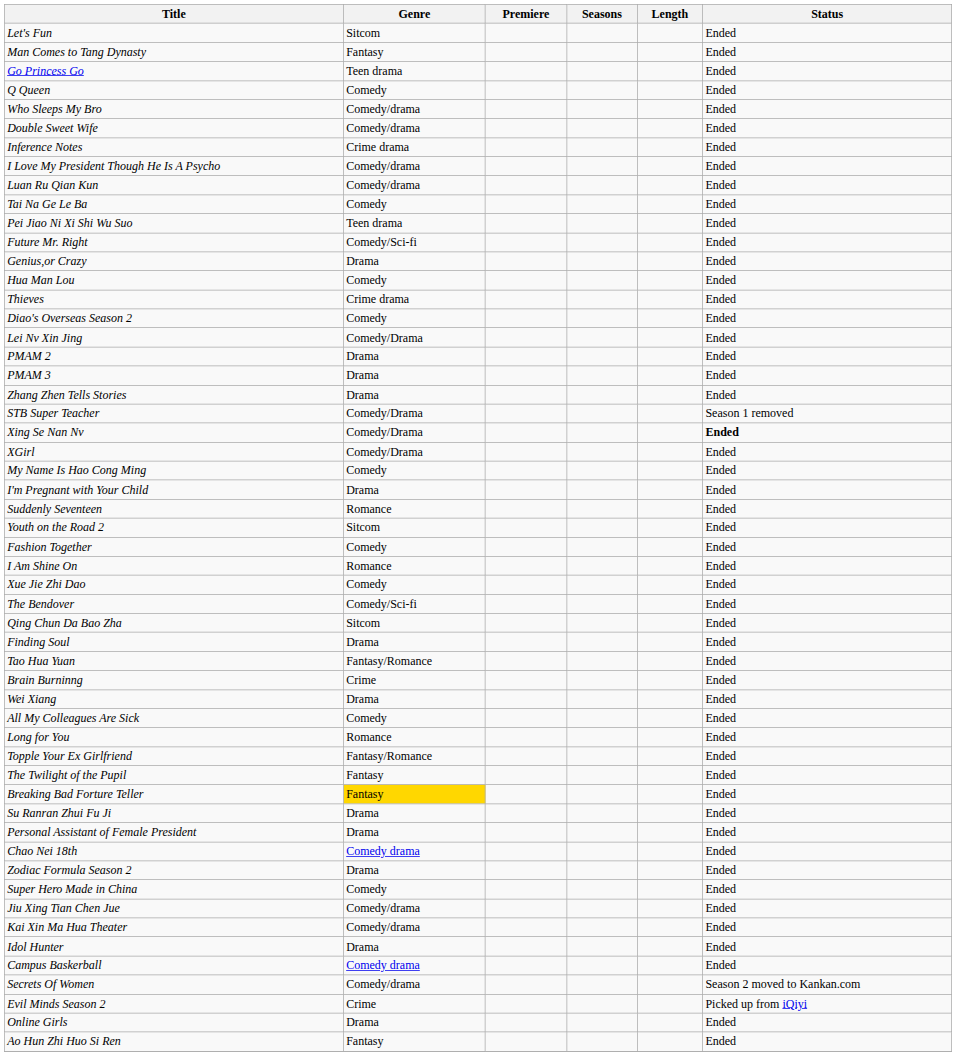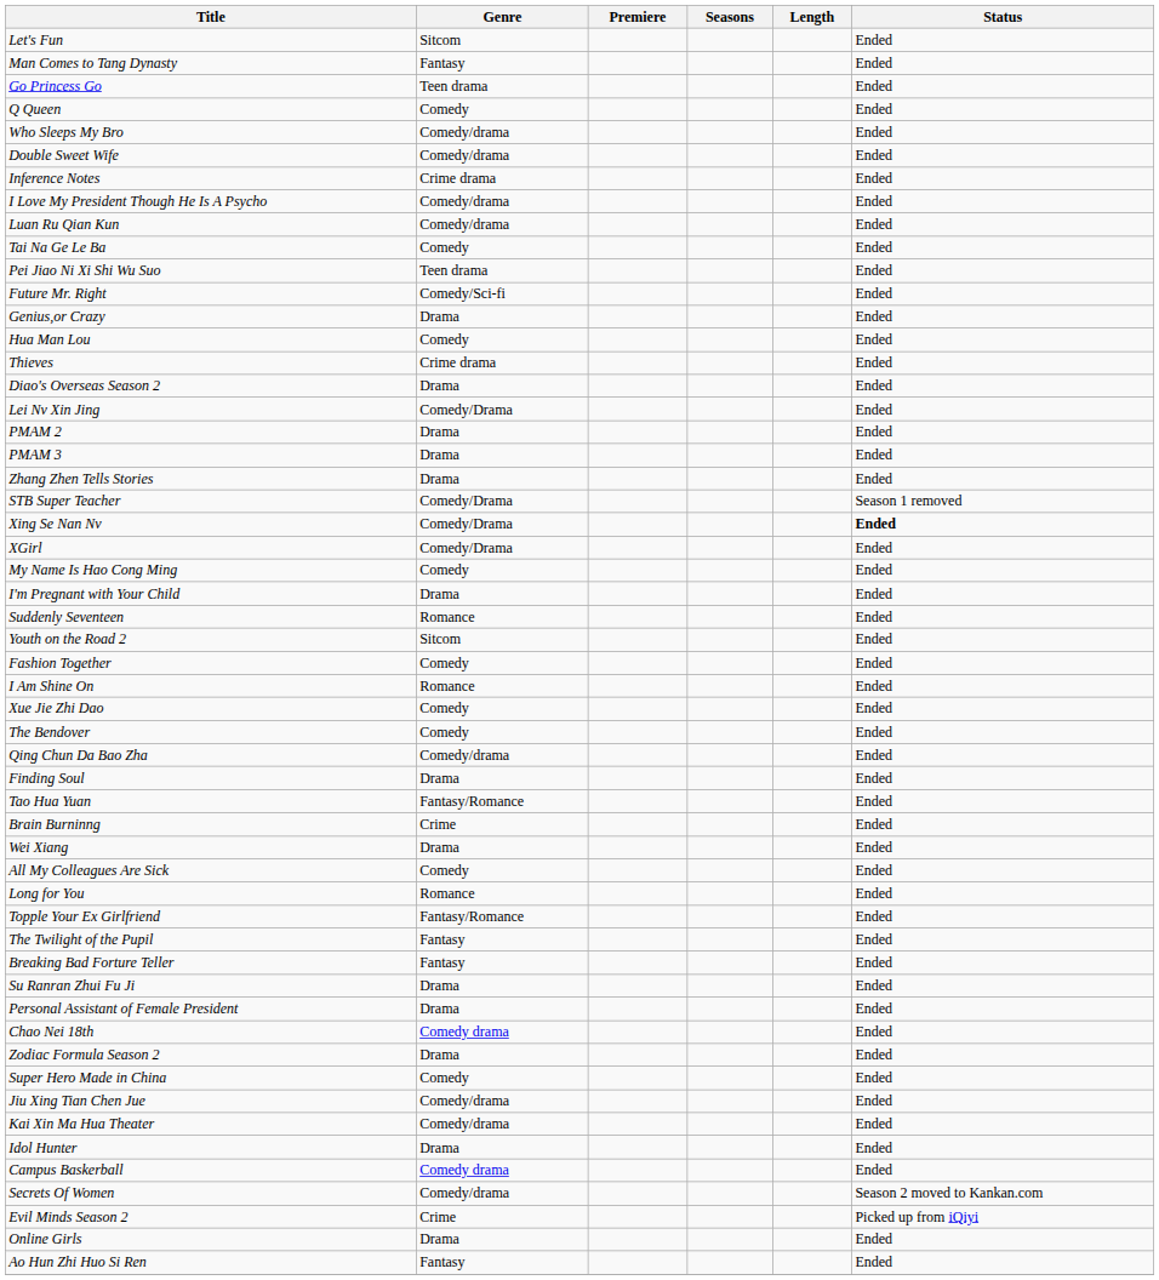 <table class="wikitable sortable" style="width:100%" id="dramashows">
 <tr>
 <th>Title</th>
 <th>Genre</th>
 <th>Premiere</th>
 <th>Seasons</th>
 <th>Length</th>
 <th>Status</th>
 </tr>
 <tr>
 <td><em>Let's Fun</em></td>
 <td>Sitcom</td>
 <td></td>
 <td></td>
 <td></td>
 <td>Ended</td>
 </tr>
 <tr>
 <td><em>Man Comes to Tang Dynasty</em></td>
 <td>Fantasy</td>
 <td></td>
 <td></td>
 <td></td>
 <td>Ended</td>
 </tr>
 <tr>
 <td><em><a href='#'>Go Princess Go</a></em></td>
 <td>Teen drama</td>
 <td></td>
 <td></td>
 <td></td>
 <td>Ended</td>
 </tr>
 <tr>
 <td><em>Q Queen</em></td>
 <td>Comedy</td>
 <td></td>
 <td></td>
 <td></td>
 <td>Ended</td>
 </tr>
 <tr>
 <td><em>Who Sleeps My Bro</em></td>
 <td>Comedy/drama</td>
 <td></td>
 <td></td>
 <td></td>
 <td>Ended</td>
 </tr>
 <tr>
 <td><em>Double Sweet Wife</em></td>
 <td>Comedy/drama</td>
 <td></td>
 <td></td>
 <td></td>
 <td>Ended</td>
 </tr>
 <tr>
 <td><em>Inference Notes</em></td>
 <td>Crime drama</td>
 <td></td>
 <td></td>
 <td></td>
 <td>Ended</td>
 </tr>
 <tr>
 <td><em>I Love My President Though He Is A Psycho</em></td>
 <td>Comedy/drama</td>
 <td></td>
 <td></td>
 <td></td>
 <td>Ended</td>
 </tr>
 <tr>
 <td><em>Luan Ru Qian Kun</em></td>
 <td>Comedy/drama</td>
 <td></td>
 <td></td>
 <td></td>
 <td>Ended</td>
 </tr>
 <tr>
 <td><em>Tai Na Ge Le Ba</em></td>
 <td>Comedy</td>
 <td></td>
 <td></td>
 <td></td>
 <td>Ended</td>
 </tr>
 <tr>
 <td><em>Pei Jiao Ni Xi Shi Wu Suo</em></td>
 <td>Teen drama</td>
 <td></td>
 <td></td>
 <td></td>
 <td>Ended</td>
 </tr>
 <tr>
 <td><em>Future Mr. Right</em></td>
 <td>Comedy/Sci-fi</td>
 <td></td>
 <td></td>
 <td></td>
 <td>Ended</td>
 </tr>
 <tr>
 <td><em>Genius,or Crazy</em></td>
 <td>Drama</td>
 <td></td>
 <td></td>
 <td></td>
 <td>Ended</td>
 </tr>
 <tr>
 <td><em>Hua Man Lou</em></td>
 <td>Comedy</td>
 <td></td>
 <td></td>
 <td></td>
 <td>Ended</td>
 </tr>
 <tr>
 <td><em>Thieves</em></td>
 <td>Crime drama</td>
 <td></td>
 <td></td>
 <td></td>
 <td>Ended</td>
 </tr>
 <tr>
 <td><em>Diao's Overseas Season 2</em> </td>
-<td>Comedy</td>
+<td>Drama</td>
 <td></td>
 <td></td>
 <td></td>
 <td>Ended</td>
 </tr>
 <tr>
 <td><em>Lei Nv Xin Jing</em></td>
 <td>Comedy/Drama</td>
 <td></td>
 <td></td>
 <td></td>
 <td>Ended</td>
 </tr>
 <tr>
 <td><em>PMAM 2</em></td>
 <td>Drama</td>
 <td></td>
 <td></td>
 <td></td>
 <td>Ended</td>
 </tr>
 <tr>
 <td><em>PMAM 3</em></td>
 <td>Drama</td>
 <td></td>
 <td></td>
 <td></td>
 <td>Ended</td>
 </tr>
 <tr>
 <td><em>Zhang Zhen Tells Stories</em></td>
 <td>Drama</td>
 <td></td>
 <td></td>
 <td></td>
 <td>Ended</td>
 </tr>
 <tr>
 <td><em>STB Super Teacher</em></td>
 <td>Comedy/Drama</td>
 <td></td>
 <td></td>
 <td></td>
 <td>Season 1 removed</td>
 </tr>
 <tr>
 <td><em>Xing Se Nan Nv</em></td>
 <td>Comedy/Drama</td>
 <td></td>
 <td></td>
 <td></td>
 <td><strong>Ended</strong></td>
 </tr>
 <tr>
 <td><em>XGirl</em></td>
 <td>Comedy/Drama</td>
 <td></td>
 <td></td>
 <td></td>
 <td>Ended</td>
 </tr>
 <tr>
 <td><em>My Name Is Hao Cong Ming</em></td>
 <td>Comedy</td>
 <td></td>
 <td></td>
 <td></td>
 <td>Ended</td>
 </tr>
 <tr>
 <td><em>I'm Pregnant with Your Child</em></td>
 <td>Drama</td>
 <td></td>
 <td></td>
 <td></td>
 <td>Ended</td>
 </tr>
 <tr>
 <td><em>Suddenly Seventeen</em></td>
 <td>Romance</td>
 <td></td>
 <td></td>
 <td></td>
 <td>Ended</td>
 </tr>
 <tr>
 <td><em>Youth on the Road 2</em></td>
 <td>Sitcom</td>
 <td></td>
 <td></td>
 <td></td>
 <td>Ended</td>
 </tr>
 <tr>
 <td><em>Fashion Together</em></td>
 <td>Comedy</td>
 <td></td>
 <td></td>
 <td></td>
 <td>Ended</td>
 </tr>
 <tr>
 <td><em>I Am Shine On</em></td>
 <td>Romance</td>
 <td></td>
 <td></td>
 <td></td>
 <td>Ended</td>
 </tr>
 <tr>
 <td><em>Xue Jie Zhi Dao</em></td>
 <td>Comedy</td>
 <td></td>
 <td></td>
 <td></td>
 <td>Ended</td>
 </tr>
 <tr>
 <td><em>The Bendover</em></td>
-<td>Comedy/Sci-fi</td>
+<td>Comedy</td>
 <td></td>
 <td></td>
 <td></td>
 <td>Ended</td>
 </tr>
 <tr>
 <td><em>Qing Chun Da Bao Zha</em></td>
-<td>Sitcom</td>
+<td>Comedy/drama</td>
 <td></td>
 <td></td>
 <td></td>
 <td>Ended</td>
 </tr>
 <tr>
 <td><em>Finding Soul</em></td>
 <td>Drama</td>
 <td></td>
 <td></td>
 <td></td>
 <td>Ended</td>
 </tr>
 <tr>
 <td><em>Tao Hua Yuan</em></td>
 <td>Fantasy/Romance</td>
 <td></td>
 <td></td>
 <td></td>
 <td>Ended</td>
 </tr>
 <tr>
 <td><em>Brain Burninng</em></td>
 <td>Crime</td>
 <td></td>
 <td></td>
 <td></td>
 <td>Ended</td>
 </tr>
 <tr>
 <td><em>Wei Xiang</em></td>
 <td>Drama</td>
 <td></td>
 <td></td>
 <td></td>
 <td>Ended</td>
 </tr>
 <tr>
 <td><em>All My Colleagues Are Sick</em></td>
 <td>Comedy</td>
 <td></td>
 <td></td>
 <td></td>
 <td>Ended</td>
 </tr>
 <tr>
 <td><em>Long for You</em></td>
 <td>Romance</td>
 <td></td>
 <td></td>
 <td></td>
 <td>Ended</td>
 </tr>
 <tr>
 <td><em>Topple Your Ex Girlfriend</em></td>
 <td>Fantasy/Romance</td>
 <td></td>
 <td></td>
 <td></td>
 <td>Ended</td>
 </tr>
 <tr>
 <td><em>The Twilight of the Pupil</em></td>
 <td>Fantasy</td>
 <td></td>
 <td></td>
 <td></td>
 <td>Ended</td>
 </tr>
 <tr>
 <td><em>Breaking Bad Forture Teller</em></td>
-<td style="background: gold;">Fantasy</td>
+<td>Fantasy</td>
 <td></td>
 <td></td>
 <td></td>
 <td>Ended</td>
 </tr>
 <tr>
 <td><em>Su Ranran Zhui Fu Ji</em></td>
 <td>Drama</td>
 <td></td>
 <td></td>
 <td></td>
 <td>Ended</td>
 </tr>
 <tr>
 <td><em>Personal Assistant of Female President</em></td>
 <td>Drama</td>
 <td></td>
 <td></td>
 <td></td>
 <td>Ended</td>
 </tr>
 <tr>
 <td><em>Chao Nei 18th</em></td>
 <td><a href='#'>Comedy drama</a></td>
 <td></td>
 <td></td>
 <td></td>
 <td>Ended</td>
 </tr>
 <tr>
 <td><em>Zodiac Formula Season 2</em></td>
 <td>Drama</td>
 <td></td>
 <td></td>
 <td></td>
 <td>Ended</td>
 </tr>
 <tr>
 <td><em>Super Hero Made in China</em></td>
 <td>Comedy</td>
 <td></td>
 <td></td>
 <td></td>
 <td>Ended</td>
 </tr>
 <tr>
 <td><em>Jiu Xing Tian Chen Jue</em></td>
 <td>Comedy/drama</td>
 <td></td>
 <td></td>
 <td></td>
 <td>Ended</td>
 </tr>
 <tr>
 <td><em>Kai Xin Ma Hua Theater</em></td>
 <td>Comedy/drama</td>
 <td></td>
 <td></td>
 <td></td>
 <td>Ended</td>
 </tr>
 <tr>
 <td><em>Idol Hunter</em></td>
 <td>Drama</td>
 <td></td>
 <td></td>
 <td></td>
 <td>Ended</td>
 </tr>
 <tr>
 <td><em>Campus Baskerball</em></td>
 <td><a href='#'>Comedy drama</a></td>
 <td></td>
 <td></td>
 <td></td>
 <td>Ended</td>
 </tr>
 <tr>
 <td><em>Secrets Of Women</em></td>
 <td>Comedy/drama</td>
 <td></td>
 <td></td>
 <td></td>
 <td>Season 2 moved to Kankan.com</td>
 </tr>
 <tr>
 <td><em>Evil Minds Season 2</em></td>
 <td>Crime</td>
 <td></td>
 <td></td>
 <td></td>
 <td>Picked up from <a href='#'>iQiyi</a></td>
 </tr>
 <tr>
 <td><em>Online Girls</em></td>
 <td>Drama</td>
 <td></td>
 <td></td>
 <td></td>
 <td>Ended</td>
 </tr>
 <tr>
 <td><em>Ao Hun Zhi Huo Si Ren</em></td>
 <td>Fantasy</td>
 <td></td>
 <td></td>
 <td></td>
 <td>Ended</td>
 </tr>
 <tr>
 </tr>
 </table>
